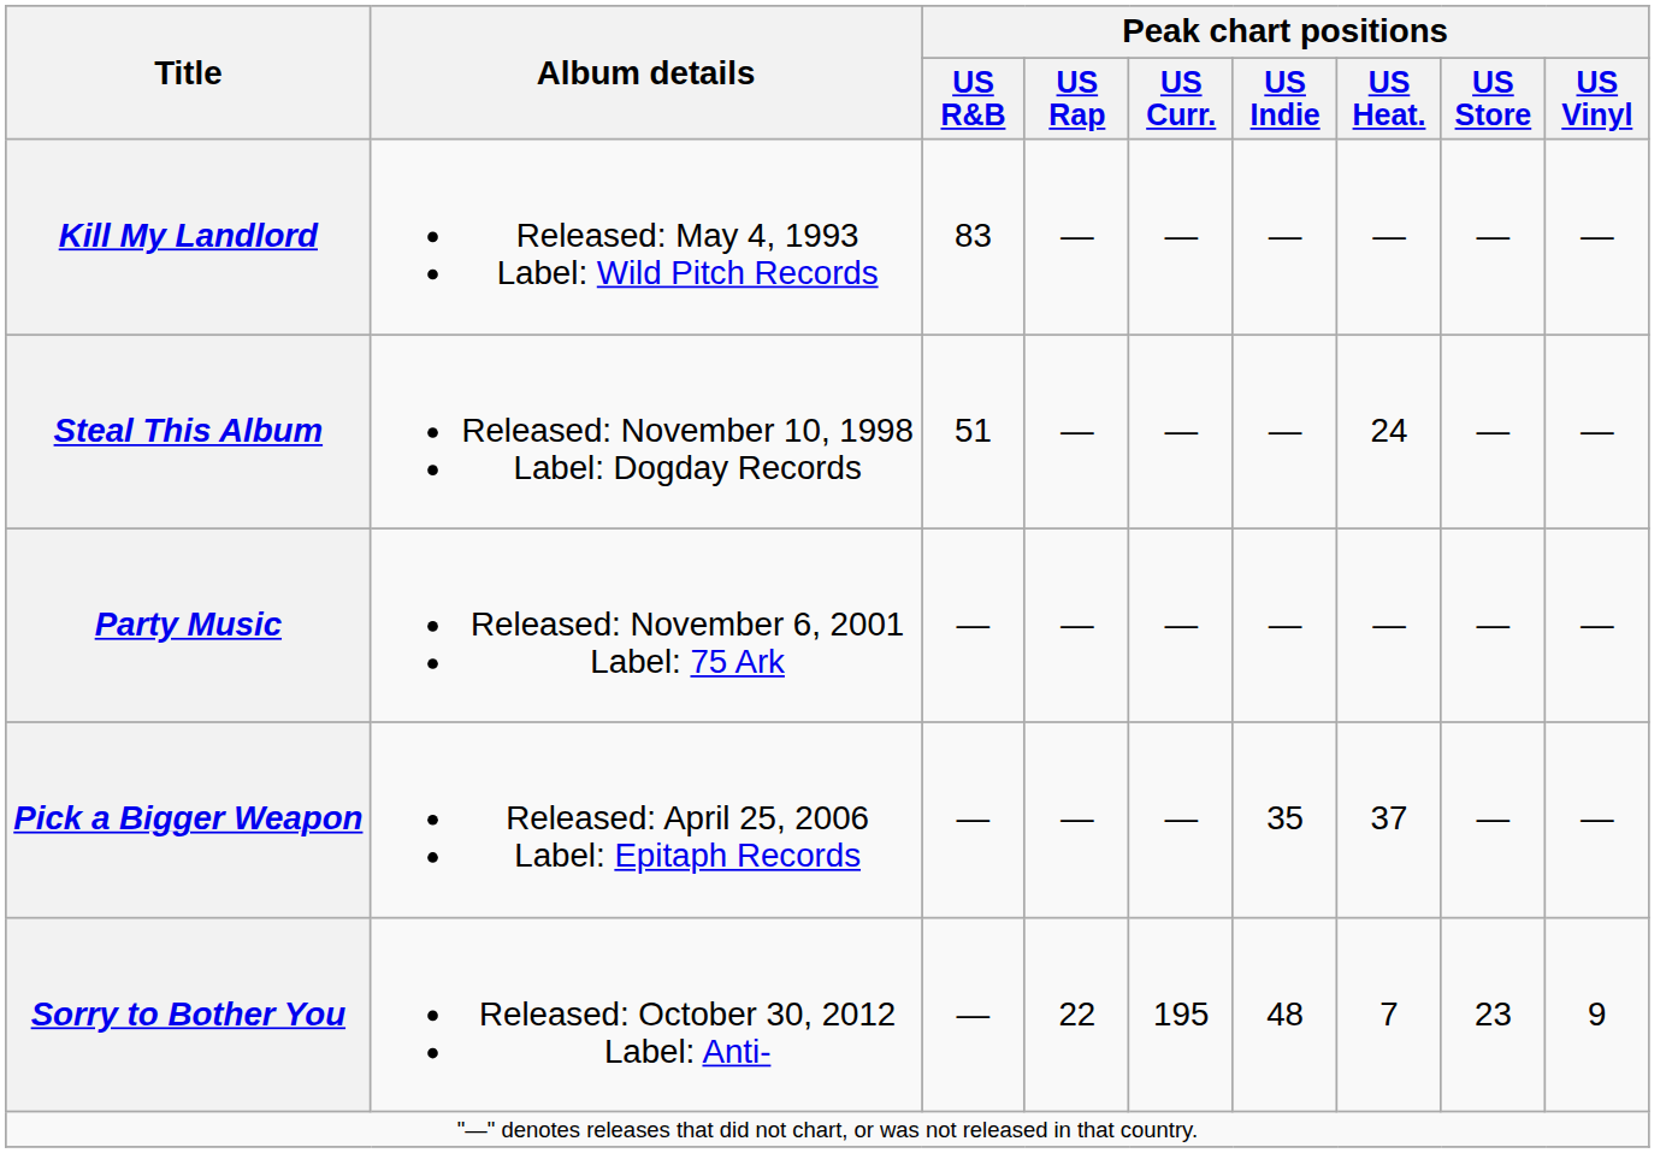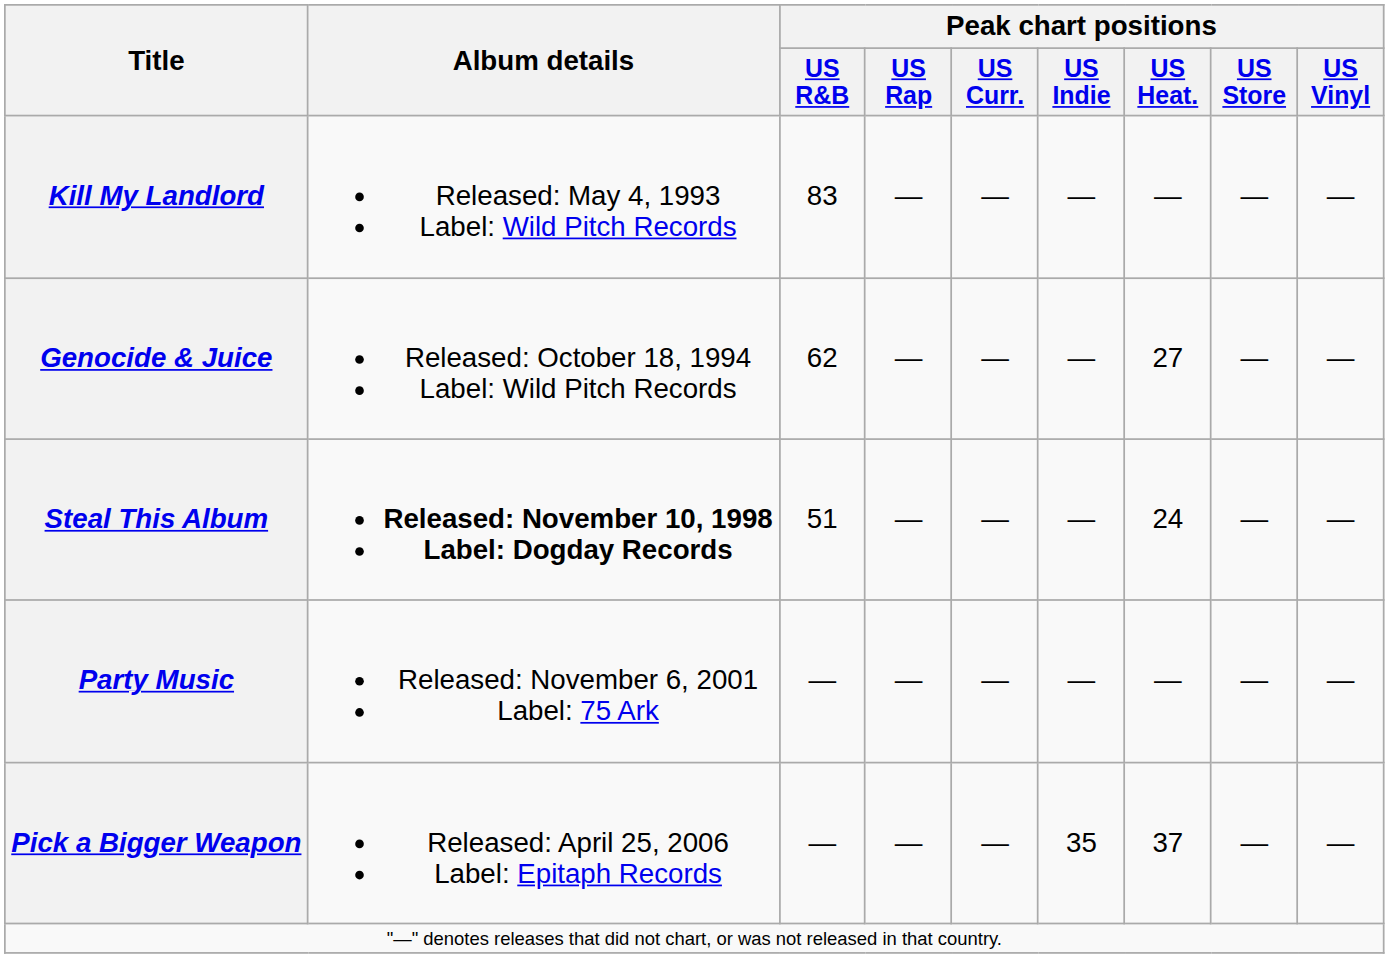 <table class="wikitable plainrowheaders" style="text-align:center;">
 <tr>
 <th rowspan="2"><strong>Title</strong></th>
 <th rowspan="2"><strong>Album details</strong></th>
 <th colspan="7"><strong>Peak chart positions</strong></th>
 </tr>
 <tr>
 <th scope="col" style="width:3em;font-size:90%;"><a href='#'>US R&B</a><br></th>
 <th scope="col" style="width:3em;font-size:90%;"><a href='#'>US Rap</a><br></th>
 <th scope="col" style="width:3em;font-size:90%;"><a href='#'>US Curr.</a><br></th>
 <th scope="col" style="width:3em;font-size:90%;"><a href='#'>US Indie</a><br></th>
 <th scope="col" style="width:3em;font-size:90%;"><a href='#'>US Heat.</a><br></th>
 <th scope="col" style="width:3em;font-size:90%;"><a href='#'>US Store</a><br></th>
 <th scope="col" style="width:3em;font-size:90%;"><a href='#'>US Vinyl</a><br></th>
 </tr>
 <tr>
 <th scope="row"><em><a href='#'>Kill My Landlord</a></em></th>
 <td><br><ul><li>Released: May 4, 1993</li><li>Label: <a href='#'>Wild Pitch Records</a></li></ul></td>
 <td>83</td>
 <td>—</td>
 <td>—</td>
 <td>—</td>
 <td>—</td>
 <td>—</td>
 <td>—</td>
 </tr>
 <tr>
+<th scope="row"><em><a href='#'>Genocide & Juice</a></em></th>
+<td><br><ul><li>Released: October 18, 1994</li><li>Label: Wild Pitch Records</li></ul></td>
+<td>62</td>
+<td>—</td>
+<td>—</td>
+<td>—</td>
+<td>27</td>
+<td>—</td>
+<td>—</td>
+</tr>
+<tr>
 <th scope="row"><em><a href='#'>Steal This Album</a></em></th>
-<td><br><ul><li>Released: November 10, 1998</li><li>Label: Dogday Records</li></ul></td>
+<td><strong><br><ul><li>Released: November 10, 1998</li><li>Label: Dogday Records</li></ul></strong></td>
 <td>51</td>
 <td>—</td>
 <td>—</td>
 <td>—</td>
 <td>24</td>
 <td>—</td>
 <td>—</td>
 </tr>
 <tr>
 <th scope="row"><em><a href='#'>Party Music</a></em></th>
 <td><br><ul><li>Released: November 6, 2001</li><li>Label: <a href='#'>75 Ark</a></li></ul></td>
 <td>—</td>
 <td>—</td>
 <td>—</td>
 <td>—</td>
 <td>—</td>
 <td>—</td>
 <td>—</td>
 </tr>
 <tr>
 <th scope="row"><em><a href='#'>Pick a Bigger Weapon</a></em></th>
 <td><br><ul><li>Released: April 25, 2006</li><li>Label: <a href='#'>Epitaph Records</a></li></ul></td>
 <td>—</td>
 <td>—</td>
 <td>—</td>
 <td>35</td>
 <td>37</td>
 <td>—</td>
 <td>—</td>
 </tr>
 <tr>
-<th scope="row"><em><a href='#'>Sorry to Bother You</a></em></th>
-<td><br><ul><li>Released: October 30, 2012</li><li>Label: <a href='#'>Anti-</a></li></ul></td>
-<td>—</td>
-<td>22</td>
-<td>195</td>
-<td>48</td>
-<td>7</td>
-<td>23</td>
-<td>9</td>
-</tr>
-<tr>
 <td colspan="9" style="text-align:center; font-size:8pt;">"—" denotes releases that did not chart, or was not released in that country.</td>
 </tr>
 </table>
